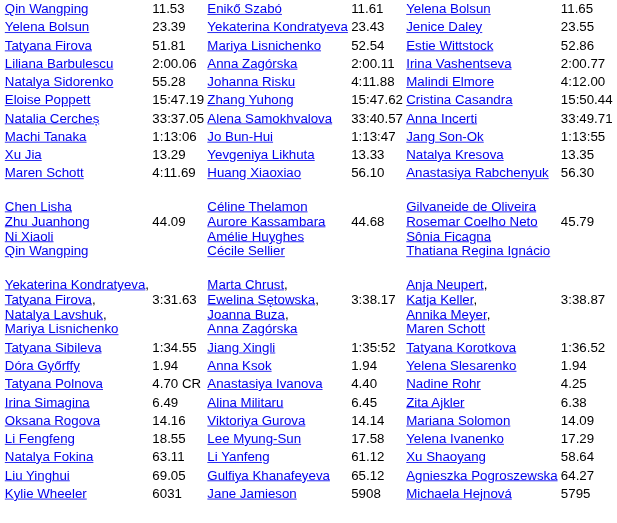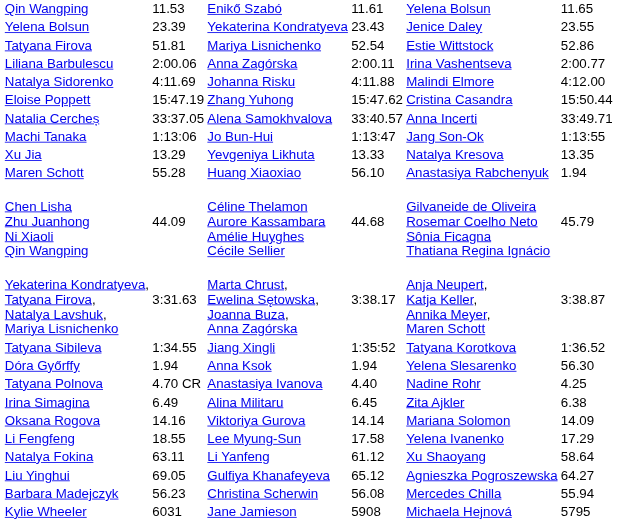 <table>
 <tr>
 <td></td>
 <td><a href='#'>Qin Wangping</a><br> </td>
 <td>11.53</td>
 <td><a href='#'>Enikő Szabó</a><br> </td>
 <td>11.61</td>
 <td><a href='#'>Yelena Bolsun</a><br> </td>
 <td>11.65</td>
 </tr>
 <tr>
 <td></td>
 <td><a href='#'>Yelena Bolsun</a><br> </td>
 <td>23.39</td>
 <td><a href='#'>Yekaterina Kondratyeva</a><br> </td>
 <td>23.43</td>
 <td><a href='#'>Jenice Daley</a><br> </td>
 <td>23.55</td>
 </tr>
 <tr>
 <td></td>
 <td><a href='#'>Tatyana Firova</a><br> </td>
 <td>51.81</td>
 <td><a href='#'>Mariya Lisnichenko</a><br> </td>
 <td>52.54</td>
 <td><a href='#'>Estie Wittstock</a><br> </td>
 <td>52.86</td>
 </tr>
 <tr>
 <td></td>
 <td><a href='#'>Liliana Barbulescu</a><br> </td>
 <td>2:00.06</td>
 <td><a href='#'>Anna Zagórska</a><br> </td>
 <td>2:00.11</td>
 <td><a href='#'>Irina Vashentseva</a><br> </td>
 <td>2:00.77</td>
 </tr>
 <tr>
 <td></td>
 <td><a href='#'>Natalya Sidorenko</a><br> </td>
-<td>55.28</td>
+<td>4:11.69</td>
 <td><a href='#'>Johanna Risku</a><br> </td>
 <td>4:11.88</td>
 <td><a href='#'>Malindi Elmore</a><br> </td>
 <td>4:12.00</td>
 </tr>
 <tr>
 <td></td>
 <td><a href='#'>Eloise Poppett</a><br> </td>
 <td>15:47.19</td>
 <td><a href='#'>Zhang Yuhong</a><br> </td>
 <td>15:47.62</td>
 <td><a href='#'>Cristina Casandra</a><br> </td>
 <td>15:50.44</td>
 </tr>
 <tr>
 <td></td>
 <td><a href='#'>Natalia Cercheș</a><br> </td>
 <td>33:37.05</td>
 <td><a href='#'>Alena Samokhvalova</a><br> </td>
 <td>33:40.57</td>
 <td><a href='#'>Anna Incerti</a><br> </td>
 <td>33:49.71</td>
 </tr>
 <tr>
 <td></td>
 <td><a href='#'>Machi Tanaka</a><br> </td>
 <td>1:13:06</td>
 <td><a href='#'>Jo Bun-Hui</a><br> </td>
 <td>1:13:47</td>
 <td><a href='#'>Jang Son-Ok</a><br> </td>
 <td>1:13:55</td>
 </tr>
 <tr>
 <td></td>
 <td><a href='#'>Xu Jia</a><br> </td>
 <td>13.29</td>
 <td><a href='#'>Yevgeniya Likhuta</a><br> </td>
 <td>13.33</td>
 <td><a href='#'>Natalya Kresova</a><br> </td>
 <td>13.35</td>
 </tr>
 <tr>
 <td></td>
 <td><a href='#'>Maren Schott</a><br> </td>
-<td>4:11.69</td>
+<td>55.28</td>
 <td><a href='#'>Huang Xiaoxiao</a><br> </td>
 <td>56.10</td>
 <td><a href='#'>Anastasiya Rabchenyuk</a><br> </td>
-<td>56.30</td>
+<td>1.94</td>
 </tr>
 <tr>
 <td></td>
 <td><br><a href='#'>Chen Lisha</a><br><a href='#'>Zhu Juanhong</a><br><a href='#'>Ni Xiaoli</a><br><a href='#'>Qin Wangping</a></td>
 <td>44.09</td>
 <td><br><a href='#'>Céline Thelamon</a><br><a href='#'>Aurore Kassambara</a><br><a href='#'>Amélie Huyghes</a><br><a href='#'>Cécile Sellier</a></td>
 <td>44.68</td>
 <td><br><a href='#'>Gilvaneide de Oliveira</a><br><a href='#'>Rosemar Coelho Neto</a><br><a href='#'>Sônia Ficagna</a><br><a href='#'>Thatiana Regina Ignácio</a></td>
 <td>45.79</td>
 </tr>
 <tr>
 <td></td>
 <td><br><a href='#'>Yekaterina Kondratyeva</a>,<br><a href='#'>Tatyana Firova</a>,<br><a href='#'>Natalya Lavshuk</a>,<br><a href='#'>Mariya Lisnichenko</a></td>
 <td>3:31.63</td>
 <td><br><a href='#'>Marta Chrust</a>,<br><a href='#'>Ewelina Sętowska</a>,<br><a href='#'>Joanna Buza</a>,<br><a href='#'>Anna Zagórska</a></td>
 <td>3:38.17</td>
 <td><br><a href='#'>Anja Neupert</a>,<br><a href='#'>Katja Keller</a>,<br><a href='#'>Annika Meyer</a>,<br><a href='#'>Maren Schott</a></td>
 <td>3:38.87</td>
 </tr>
 <tr>
 <td></td>
 <td><a href='#'>Tatyana Sibileva</a><br> </td>
 <td>1:34.55</td>
 <td><a href='#'>Jiang Xingli</a><br> </td>
 <td>1:35:52</td>
 <td><a href='#'>Tatyana Korotkova</a><br> </td>
 <td>1:36.52</td>
 </tr>
 <tr>
 <td></td>
 <td><a href='#'>Dóra Győrffy</a><br> </td>
 <td>1.94</td>
 <td><a href='#'>Anna Ksok</a><br> </td>
 <td>1.94</td>
 <td><a href='#'>Yelena Slesarenko</a><br> </td>
-<td>1.94</td>
+<td>56.30</td>
 </tr>
 <tr>
 <td></td>
 <td><a href='#'>Tatyana Polnova</a><br> </td>
 <td>4.70 CR</td>
 <td><a href='#'>Anastasiya Ivanova</a><br> </td>
 <td>4.40</td>
 <td><a href='#'>Nadine Rohr</a><br> </td>
 <td>4.25</td>
 </tr>
 <tr>
 <td></td>
 <td><a href='#'>Irina Simagina</a><br> </td>
 <td>6.49</td>
 <td><a href='#'>Alina Militaru</a><br> </td>
 <td>6.45</td>
 <td><a href='#'>Zita Ajkler</a><br> </td>
 <td>6.38</td>
 </tr>
 <tr>
 <td></td>
 <td><a href='#'>Oksana Rogova</a><br> </td>
 <td>14.16</td>
 <td><a href='#'>Viktoriya Gurova</a><br> </td>
 <td>14.14</td>
 <td><a href='#'>Mariana Solomon</a><br> </td>
 <td>14.09</td>
 </tr>
 <tr>
 <td></td>
 <td><a href='#'>Li Fengfeng</a><br> </td>
 <td>18.55</td>
 <td><a href='#'>Lee Myung-Sun</a><br> </td>
 <td>17.58</td>
 <td><a href='#'>Yelena Ivanenko</a><br> </td>
 <td>17.29</td>
 </tr>
 <tr>
 <td></td>
 <td><a href='#'>Natalya Fokina</a><br> </td>
 <td>63.11</td>
 <td><a href='#'>Li Yanfeng</a><br> </td>
 <td>61.12</td>
 <td><a href='#'>Xu Shaoyang</a><br> </td>
 <td>58.64</td>
 </tr>
 <tr>
 <td></td>
 <td><a href='#'>Liu Yinghui</a><br> </td>
 <td>69.05</td>
 <td><a href='#'>Gulfiya Khanafeyeva</a><br> </td>
 <td>65.12</td>
 <td><a href='#'>Agnieszka Pogroszewska</a><br> </td>
 <td>64.27</td>
 </tr>
 <tr>
 <td></td>
+<td><a href='#'>Barbara Madejczyk</a><br> </td>
+<td>56.23</td>
+<td><a href='#'>Christina Scherwin</a><br> </td>
+<td>56.08</td>
+<td><a href='#'>Mercedes Chilla</a><br> </td>
+<td>55.94</td>
+</tr>
+<tr>
+<td></td>
 <td><a href='#'>Kylie Wheeler</a><br> </td>
 <td>6031</td>
 <td><a href='#'>Jane Jamieson</a><br> </td>
 <td>5908</td>
 <td><a href='#'>Michaela Hejnová</a><br> </td>
 <td>5795</td>
 </tr>
 </table>
